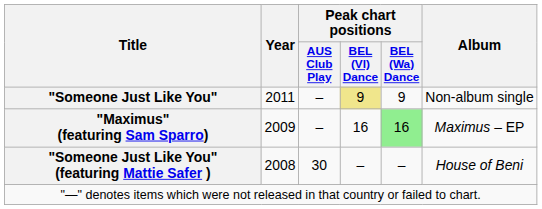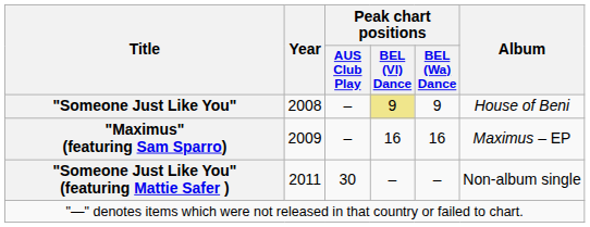 <table class="wikitable plainrowheaders" style="text-align:center;">
 <tr>
 <th scope="col" rowspan="2" style="width:18em;">Title</th>
 <th scope="col" rowspan="2">Year</th>
 <th scope="col" colspan="3">Peak chart positions</th>
 <th scope="col" rowspan="2">Album</th>
 </tr>
 <tr>
 <th style="width:3em;font-size:85%"><a href='#'>AUS<br><span>Club<br>Play</span></a><br></th>
 <th scope="col" style="width:3em;font-size:85%;"><a href='#'>BEL<br>(Vl)<br><span>Dance</span></a><br></th>
 <th scope="col" style="width:3em;font-size:85%;"><a href='#'>BEL<br>(Wa)<br><span>Dance</span></a><br></th>
 </tr>
 <tr>
 <th scope="row">"Someone Just Like You"</th>
-<td>2011</td>
+<td>2008</td>
 <td>–</td>
 <td style="background: khaki;">9</td>
 <td>9</td>
-<td>Non-album single</td>
+<td><em>House of Beni</em></td>
 </tr>
 <tr>
 <th scope="row">"Maximus" <br><span>(featuring <a href='#'>Sam Sparro</a>)</span></th>
 <td>2009</td>
 <td>–</td>
 <td>16</td>
-<td style="background: lightgreen;">16</td>
+<td>16</td>
 <td><em>Maximus</em> – EP</td>
 </tr>
 <tr>
 <th scope="row">"Someone Just Like You" <br><span> (featuring <a href='#'>Mattie Safer</a> )</span></th>
-<td>2008</td>
+<td>2011</td>
 <td>30</td>
 <td>–</td>
 <td>–</td>
-<td><em>House of Beni</em></td>
+<td>Non-album single</td>
 </tr>
 <tr>
 <td colspan="10" style="text-align:center; font-size:90%;">"—" denotes items which were not released in that country or failed to chart.</td>
 </tr>
 </table>
